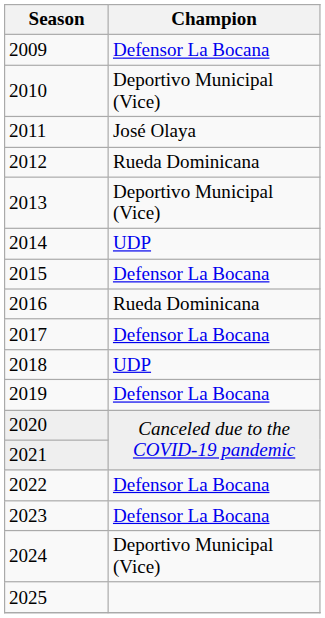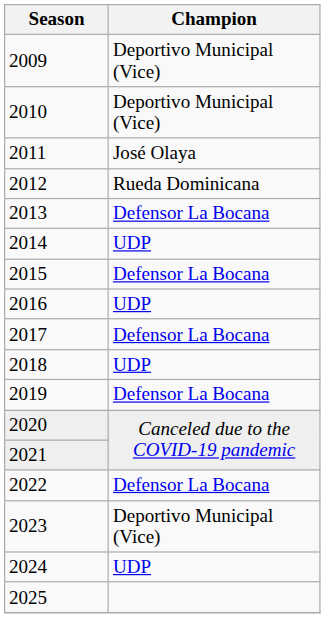 <table class="wikitable sortable">
 <tr>
 <th width=80px>Season</th>
 <th width=170px>Champion</th>
 </tr>
 <tr>
 <td>2009</td>
-<td><a href='#'>Defensor La Bocana</a></td>
+<td>Deportivo Municipal (Vice)</td>
 </tr>
 <tr>
 <td>2010</td>
 <td>Deportivo Municipal (Vice)</td>
 </tr>
 <tr>
 <td>2011</td>
 <td>José Olaya</td>
 </tr>
 <tr>
 <td>2012</td>
 <td>Rueda Dominicana</td>
 </tr>
 <tr>
 <td>2013</td>
-<td>Deportivo Municipal (Vice)</td>
+<td><a href='#'>Defensor La Bocana</a></td>
 </tr>
 <tr>
 <td>2014</td>
 <td><a href='#'>UDP</a></td>
 </tr>
 <tr>
 <td>2015</td>
 <td><a href='#'>Defensor La Bocana</a></td>
 </tr>
 <tr>
 <td>2016</td>
-<td>Rueda Dominicana</td>
+<td><a href='#'>UDP</a></td>
 </tr>
 <tr>
 <td>2017</td>
 <td><a href='#'>Defensor La Bocana</a></td>
 </tr>
 <tr>
 <td>2018</td>
 <td><a href='#'>UDP</a></td>
 </tr>
 <tr>
 <td>2019</td>
 <td><a href='#'>Defensor La Bocana</a></td>
 </tr>
 <tr bgcolor=#efefef>
 <td>2020</td>
 <td rowspan=2 colspan="1" align=center><em>Canceled due to the <a href='#'>COVID-19 pandemic</a></em></td>
 </tr>
 <tr bgcolor=#efefef>
 <td>2021</td>
 </tr>
 <tr>
 <td>2022</td>
 <td><a href='#'>Defensor La Bocana</a></td>
 </tr>
 <tr>
 <td>2023</td>
-<td><a href='#'>Defensor La Bocana</a></td>
+<td>Deportivo Municipal (Vice)</td>
 </tr>
 <tr>
 <td>2024</td>
-<td>Deportivo Municipal (Vice)</td>
+<td><a href='#'>UDP</a></td>
 </tr>
 <tr>
 <td>2025</td>
 <td></td>
 </tr>
 <tr>
 </tr>
 </table>
